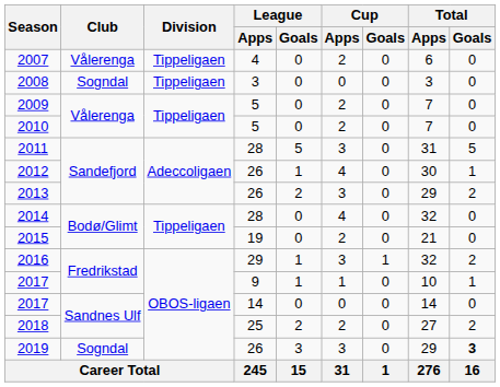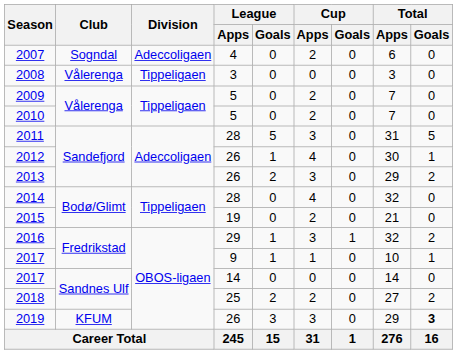 <table class="wikitable" style="text-align: center;">
 <tr>
 <th rowspan="2">Season</th>
 <th rowspan="2">Club</th>
 <th rowspan="2">Division</th>
 <th colspan="2">League</th>
 <th colspan="2">Cup</th>
 <th colspan="2">Total</th>
 </tr>
 <tr>
 <th>Apps</th>
 <th>Goals</th>
 <th>Apps</th>
 <th>Goals</th>
 <th>Apps</th>
 <th>Goals</th>
 </tr>
 <tr>
 <td><a href='#'>2007</a></td>
-<td><a href='#'>Vålerenga</a></td>
-<td><a href='#'>Tippeligaen</a></td>
+<td><a href='#'>Sogndal</a></td>
+<td><a href='#'>Adeccoligaen</a></td>
 <td>4</td>
 <td>0</td>
 <td>2</td>
 <td>0</td>
 <td>6</td>
 <td>0</td>
 </tr>
 <tr>
 <td><a href='#'>2008</a></td>
-<td><a href='#'>Sogndal</a></td>
+<td><a href='#'>Vålerenga</a></td>
 <td><a href='#'>Tippeligaen</a></td>
 <td>3</td>
 <td>0</td>
 <td>0</td>
 <td>0</td>
 <td>3</td>
 <td>0</td>
 </tr>
 <tr>
 <td><a href='#'>2009</a></td>
 <td rowspan="2"><a href='#'>Vålerenga</a></td>
 <td rowspan="2"><a href='#'>Tippeligaen</a></td>
 <td>5</td>
 <td>0</td>
 <td>2</td>
 <td>0</td>
 <td>7</td>
 <td>0</td>
 </tr>
 <tr>
 <td><a href='#'>2010</a></td>
 <td>5</td>
 <td>0</td>
 <td>2</td>
 <td>0</td>
 <td>7</td>
 <td>0</td>
 </tr>
 <tr>
 <td><a href='#'>2011</a></td>
 <td rowspan="3"><a href='#'>Sandefjord</a></td>
 <td rowspan="3"><a href='#'>Adeccoligaen</a></td>
 <td>28</td>
 <td>5</td>
 <td>3</td>
 <td>0</td>
 <td>31</td>
 <td>5</td>
 </tr>
 <tr>
 <td><a href='#'>2012</a></td>
 <td>26</td>
 <td>1</td>
 <td>4</td>
 <td>0</td>
 <td>30</td>
 <td>1</td>
 </tr>
 <tr>
 <td><a href='#'>2013</a></td>
 <td>26</td>
 <td>2</td>
 <td>3</td>
 <td>0</td>
 <td>29</td>
 <td>2</td>
 </tr>
 <tr>
 <td><a href='#'>2014</a></td>
 <td rowspan="2"><a href='#'>Bodø/Glimt</a></td>
 <td rowspan="2"><a href='#'>Tippeligaen</a></td>
 <td>28</td>
 <td>0</td>
 <td>4</td>
 <td>0</td>
 <td>32</td>
 <td>0</td>
 </tr>
 <tr>
 <td><a href='#'>2015</a></td>
 <td>19</td>
 <td>0</td>
 <td>2</td>
 <td>0</td>
 <td>21</td>
 <td>0</td>
 </tr>
 <tr>
 <td><a href='#'>2016</a></td>
 <td rowspan="2"><a href='#'>Fredrikstad</a></td>
 <td rowspan="5"><a href='#'>OBOS-ligaen</a></td>
 <td>29</td>
 <td>1</td>
 <td>3</td>
 <td>1</td>
 <td>32</td>
 <td>2</td>
 </tr>
 <tr>
 <td><a href='#'>2017</a></td>
 <td>9</td>
 <td>1</td>
 <td>1</td>
 <td>0</td>
 <td>10</td>
 <td>1</td>
 </tr>
 <tr>
 <td><a href='#'>2017</a></td>
 <td rowspan="2"><a href='#'>Sandnes Ulf</a></td>
 <td>14</td>
 <td>0</td>
 <td>0</td>
 <td>0</td>
 <td>14</td>
 <td>0</td>
 </tr>
 <tr>
 <td><a href='#'>2018</a></td>
 <td>25</td>
 <td>2</td>
 <td>2</td>
 <td>0</td>
 <td>27</td>
 <td>2</td>
 </tr>
 <tr>
 <td><a href='#'>2019</a></td>
-<td><a href='#'>Sogndal</a></td>
+<td><a href='#'>KFUM</a></td>
 <td>26</td>
 <td>3</td>
 <td>3</td>
 <td>0</td>
 <td>29</td>
 <td><strong>3</strong></td>
 </tr>
 <tr>
 <th colspan="3">Career Total</th>
 <th>245</th>
 <th>15</th>
 <th>31</th>
 <th>1</th>
 <th>276</th>
 <th>16</th>
 </tr>
 </table>
